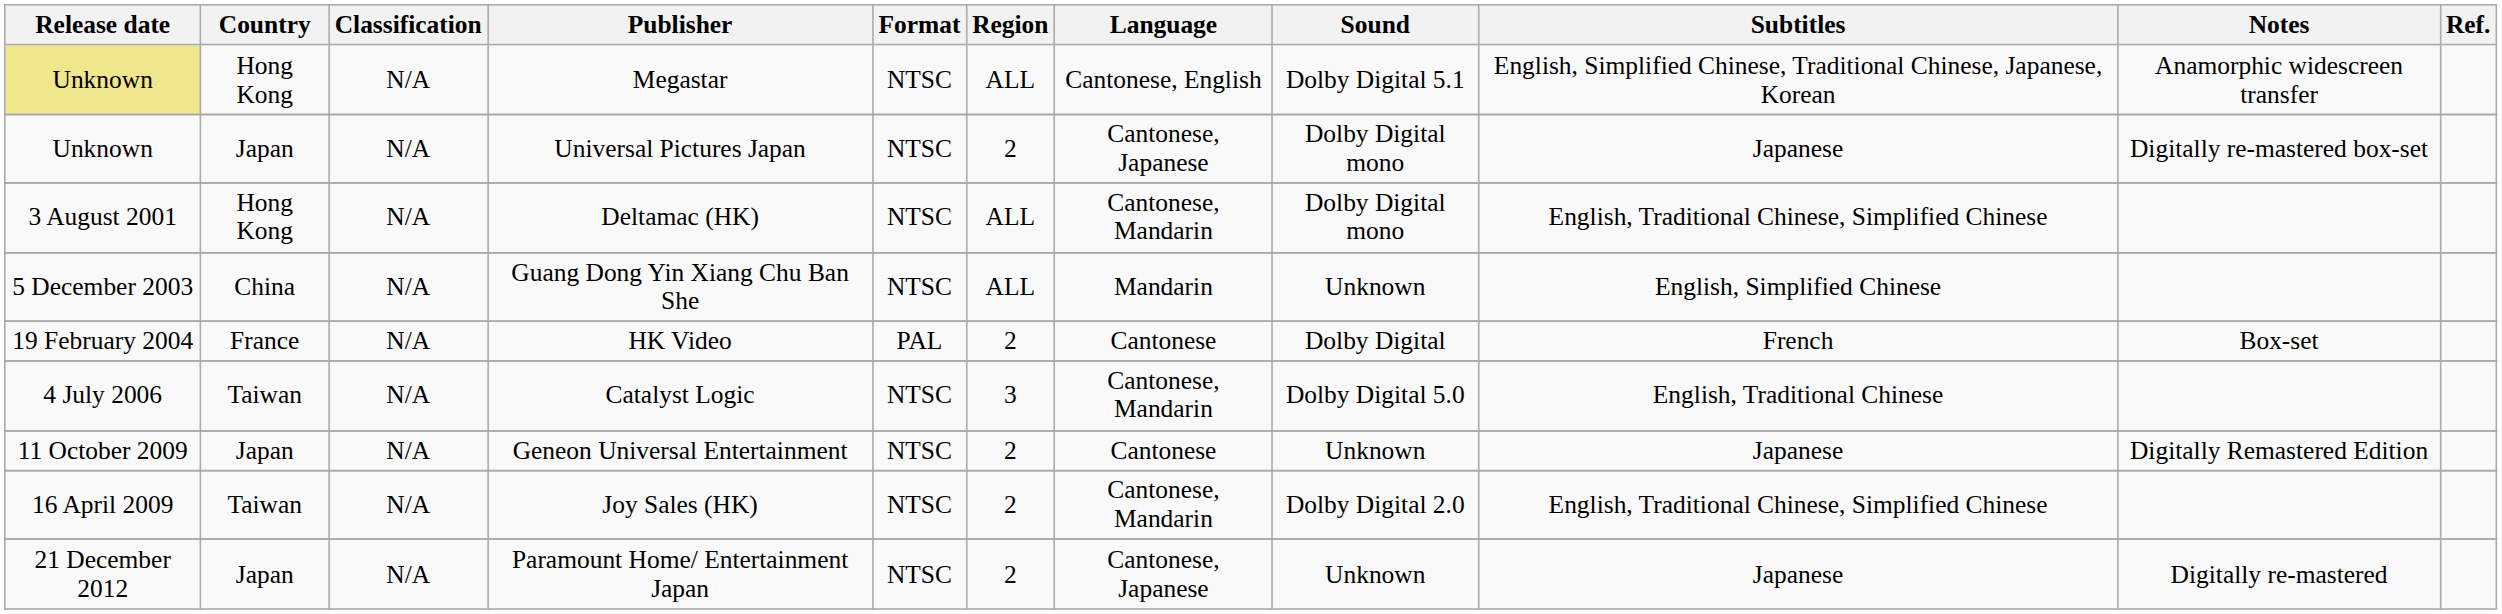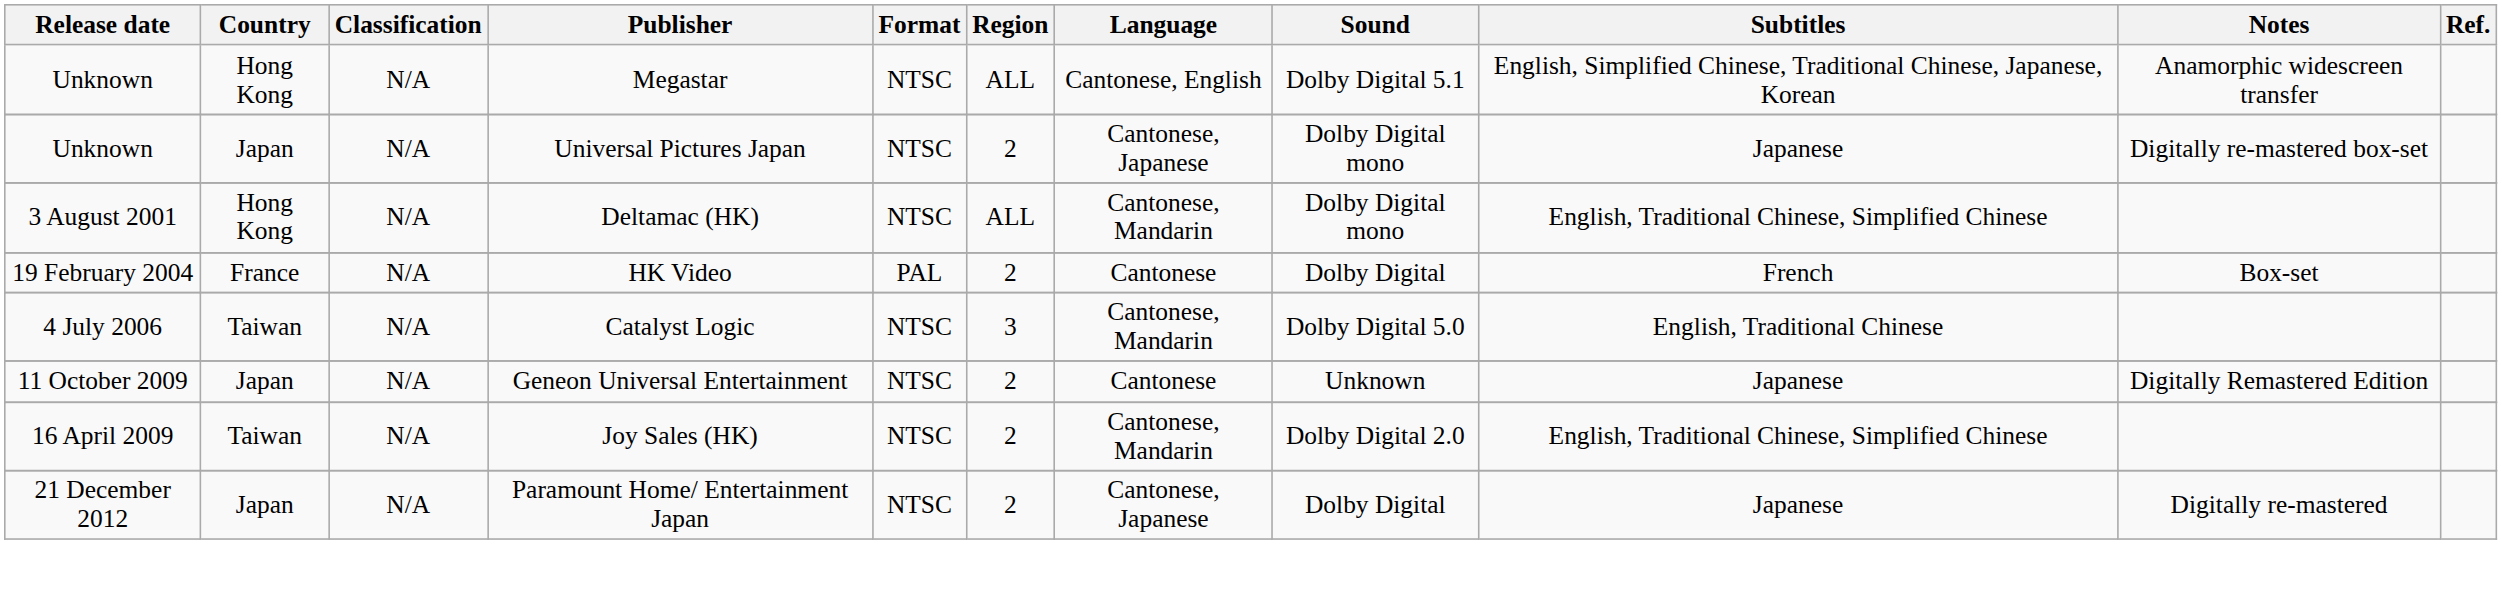 <table class="wikitable">
 <tr>
 <th>Release date</th>
 <th>Country</th>
 <th>Classification</th>
 <th>Publisher</th>
 <th>Format</th>
 <th>Region</th>
 <th>Language</th>
 <th>Sound</th>
 <th>Subtitles</th>
 <th>Notes</th>
 <th>Ref.</th>
 </tr>
 <tr style="text-align:center;">
-<td style="background: khaki;">Unknown</td>
+<td>Unknown</td>
 <td>Hong Kong</td>
 <td>N/A</td>
 <td>Megastar</td>
 <td>NTSC</td>
 <td>ALL</td>
 <td>Cantonese, English</td>
 <td>Dolby Digital 5.1</td>
 <td>English, Simplified Chinese, Traditional Chinese, Japanese, Korean</td>
 <td>Anamorphic widescreen transfer</td>
 <td></td>
 </tr>
 <tr>
 </tr>
 <tr style="text-align:center;">
 <td>Unknown</td>
 <td>Japan</td>
 <td>N/A</td>
 <td>Universal Pictures Japan</td>
 <td>NTSC</td>
 <td>2</td>
 <td>Cantonese, Japanese</td>
 <td>Dolby Digital mono</td>
 <td>Japanese</td>
 <td>Digitally re-mastered box-set</td>
 <td></td>
 </tr>
 <tr>
 </tr>
 <tr style="text-align:center;">
 <td>3 August 2001</td>
 <td>Hong Kong</td>
 <td>N/A</td>
 <td>Deltamac (HK)</td>
 <td>NTSC</td>
 <td>ALL</td>
 <td>Cantonese, Mandarin</td>
 <td>Dolby Digital mono</td>
 <td>English, Traditional Chinese, Simplified Chinese</td>
 <td></td>
 <td></td>
 </tr>
 <tr>
-</tr>
-<tr style="text-align:center;">
-<td>5 December 2003</td>
-<td>China</td>
-<td>N/A</td>
-<td>Guang Dong Yin Xiang Chu Ban She</td>
-<td>NTSC</td>
-<td>ALL</td>
-<td>Mandarin</td>
-<td>Unknown</td>
-<td>English, Simplified Chinese</td>
-<td></td>
-<td></td>
 </tr>
 <tr>
 </tr>
 <tr style="text-align:center;">
 <td>19 February 2004</td>
 <td>France</td>
 <td>N/A</td>
 <td>HK Video</td>
 <td>PAL</td>
 <td>2</td>
 <td>Cantonese</td>
 <td>Dolby Digital</td>
 <td>French</td>
 <td>Box-set</td>
 <td></td>
 </tr>
 <tr>
 </tr>
 <tr style="text-align:center;">
 <td>4 July 2006</td>
 <td>Taiwan</td>
 <td>N/A</td>
 <td>Catalyst Logic</td>
 <td>NTSC</td>
 <td>3</td>
 <td>Cantonese, Mandarin</td>
 <td>Dolby Digital 5.0</td>
 <td>English, Traditional Chinese</td>
 <td></td>
 <td></td>
 </tr>
 <tr>
 </tr>
 <tr style="text-align:center;">
 <td>11 October 2009</td>
 <td>Japan</td>
 <td>N/A</td>
 <td>Geneon Universal Entertainment</td>
 <td>NTSC</td>
 <td>2</td>
 <td>Cantonese</td>
 <td>Unknown</td>
 <td>Japanese</td>
 <td>Digitally Remastered Edition</td>
 <td></td>
 </tr>
 <tr>
 </tr>
 <tr style="text-align:center;">
 <td>16 April 2009</td>
 <td>Taiwan</td>
 <td>N/A</td>
 <td>Joy Sales (HK)</td>
 <td>NTSC</td>
 <td>2</td>
 <td>Cantonese, Mandarin</td>
 <td>Dolby Digital 2.0</td>
 <td>English, Traditional Chinese, Simplified Chinese</td>
 <td></td>
 <td></td>
 </tr>
 <tr>
 </tr>
 <tr style="text-align:center;">
 <td>21 December 2012</td>
 <td>Japan</td>
 <td>N/A</td>
 <td>Paramount Home/ Entertainment Japan</td>
 <td>NTSC</td>
 <td>2</td>
 <td>Cantonese, Japanese</td>
-<td>Unknown</td>
+<td>Dolby Digital</td>
 <td>Japanese</td>
 <td>Digitally re-mastered</td>
 <td></td>
 </tr>
 </table>
